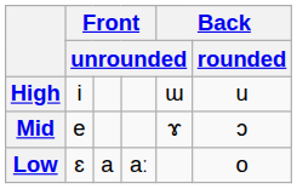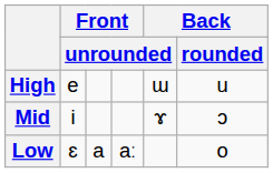 <table class="wikitable"  style="text-align: center;">
 <tr>
 <th rowspan="2"></th>
 <th colspan="3"><a href='#'>Front</a></th>
 <th colspan="3"><a href='#'>Back</a></th>
 </tr>
 <tr>
 <th ! colspan="4"><a href='#'>unrounded</a></th>
 <th><a href='#'>rounded</a></th>
 </tr>
 <tr>
 <th><a href='#'>High</a></th>
-<td>i</td>
+<td>e</td>
 <td></td>
 <td></td>
 <td>ɯ</td>
 <td>u</td>
 </tr>
 <tr>
 <th><a href='#'>Mid</a></th>
-<td>e</td>
+<td>i</td>
 <td></td>
 <td></td>
 <td>ɤ</td>
 <td>ɔ</td>
 </tr>
 <tr>
 <th><a href='#'>Low</a></th>
 <td>ɛ</td>
 <td>a</td>
 <td>aː</td>
 <td></td>
 <td>o</td>
 </tr>
 </table>
